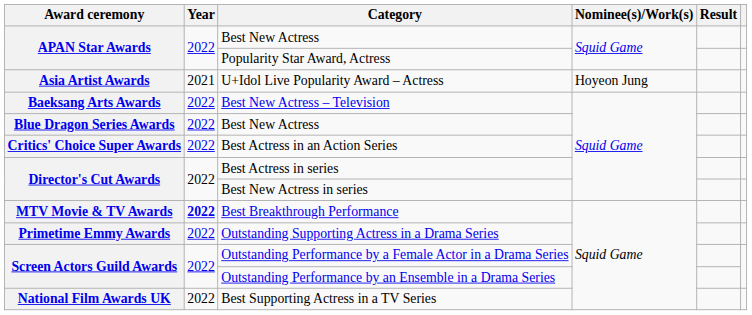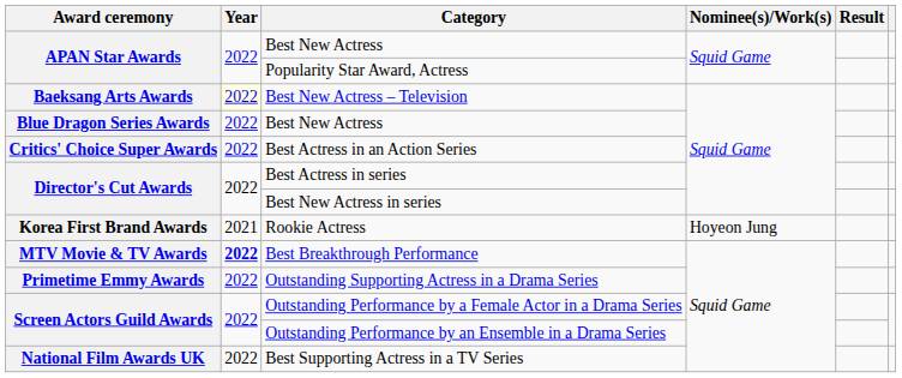 <table class="wikitable plainrowheaders sortable">
 <tr>
 <th scope="col">Award ceremony </th>
 <th scope="col">Year</th>
 <th scope="col">Category</th>
 <th scope="col">Nominee(s)/Work(s)</th>
 <th scope="col">Result</th>
 <th scope="col" class="unsortable"></th>
 </tr>
 <tr>
 <th scope="row"  rowspan="2"><a href='#'>APAN Star Awards</a></th>
 <td rowspan="2" style="text-align:center"><a href='#'>2022</a></td>
 <td>Best New Actress</td>
 <td rowspan="2"><em><a href='#'>Squid Game</a></em></td>
 <td></td>
 <td style="text-align:center"></td>
 </tr>
 <tr>
 <td>Popularity Star Award, Actress</td>
 <td></td>
 <td style="text-align:center"></td>
 </tr>
 <tr>
-<th scope="row"><a href='#'>Asia Artist Awards</a></th>
-<td style="text-align:center">2021</td>
-<td>U+Idol Live Popularity Award – Actress</td>
-<td>Hoyeon Jung</td>
-<td></td>
-<td style="text-align:center"></td>
-</tr>
-<tr>
 <th scope="row"><a href='#'>Baeksang Arts Awards</a></th>
-<td style="text-align:center"><a href='#'>2022</a></td>
+<td style="background: lightyellow; text-align:center"><a href='#'>2022</a></td>
 <td><a href='#'>Best New Actress – Television</a></td>
 <td rowspan="5"><em><a href='#'>Squid Game</a></em></td>
 <td></td>
 <td style="text-align:center"></td>
 </tr>
 <tr>
 <th scope="row"><a href='#'>Blue Dragon Series Awards</a></th>
 <td style="text-align:center"><a href='#'>2022</a></td>
 <td>Best New Actress</td>
 <td></td>
 <td style="text-align:center"></td>
 </tr>
 <tr>
 <th scope="row"><a href='#'>Critics' Choice Super Awards</a></th>
 <td style="text-align:center"><a href='#'>2022</a></td>
 <td>Best Actress in an Action Series</td>
 <td></td>
 <td style="text-align:center"></td>
 </tr>
 <tr>
 <th scope="row" rowspan="2"><a href='#'>Director's Cut Awards</a></th>
 <td rowspan="2" style="text-align:center">2022</td>
 <td>Best Actress in series</td>
 <td></td>
 <td style="text-align:center"></td>
 </tr>
 <tr>
 <td>Best New Actress in series</td>
+<td></td>
+<td style="text-align:center"></td>
+</tr>
+<tr>
+<th scope="row">Korea First Brand Awards</th>
+<td style="text-align:center">2021</td>
+<td>Rookie Actress</td>
+<td>Hoyeon Jung</td>
 <td></td>
 <td style="text-align:center"></td>
 </tr>
 <tr>
 <th scope="row"><a href='#'>MTV Movie & TV Awards</a></th>
 <td style="text-align:center"><strong><a href='#'>2022</a></strong></td>
 <td><a href='#'>Best Breakthrough Performance</a></td>
 <td rowspan="5"><em>Squid Game</em></td>
 <td></td>
 <td style="text-align:center"></td>
 </tr>
 <tr>
 <th scope="row"><a href='#'>Primetime Emmy Awards</a></th>
 <td style="text-align:center"><a href='#'>2022</a></td>
 <td><a href='#'>Outstanding Supporting Actress in a Drama Series</a></td>
 <td></td>
 <td style="text-align:center"></td>
 </tr>
 <tr>
 <th scope="row" rowspan="2"><a href='#'>Screen Actors Guild Awards</a></th>
 <td rowspan="2" style="text-align:center"><a href='#'>2022</a></td>
 <td><a href='#'>Outstanding Performance by a Female Actor in a Drama Series</a></td>
 <td></td>
 <td rowspan="2" style="text-align:center"></td>
 </tr>
 <tr>
 <td><a href='#'>Outstanding Performance by an Ensemble in a Drama Series</a></td>
 <td></td>
 </tr>
 <tr>
 <th scope="row"><a href='#'>National Film Awards UK</a></th>
 <td style="text-align:center">2022</td>
 <td>Best Supporting Actress in a TV Series</td>
 <td></td>
 <td style="text-align:center"></td>
 </tr>
 </table>
